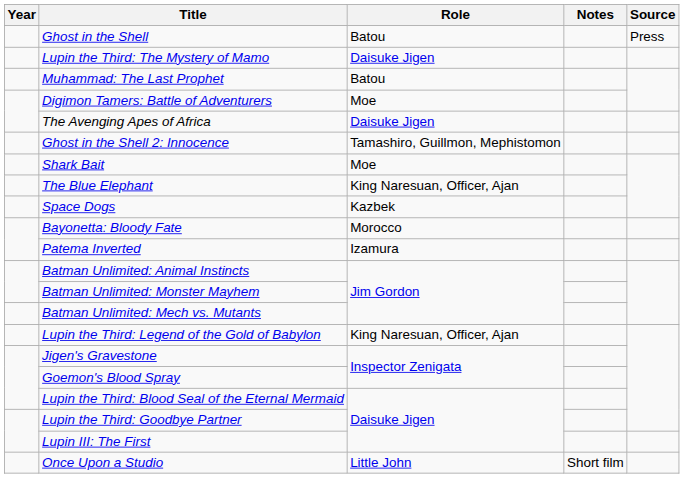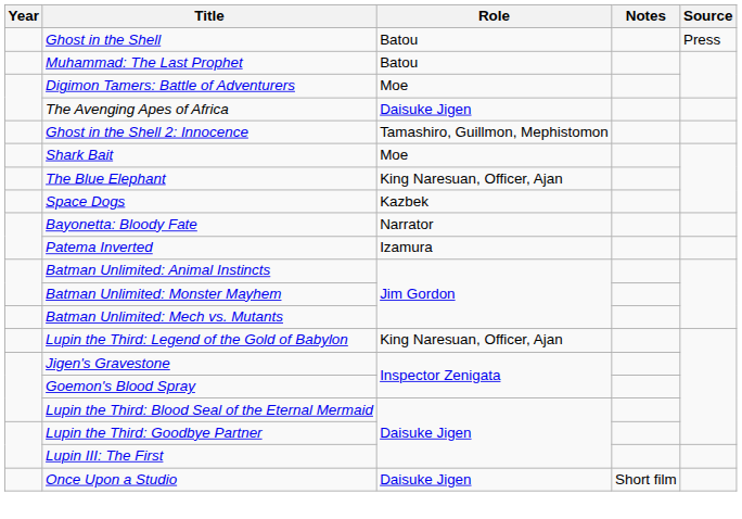 <table class="wikitable sortable plainrowheaders">
 <tr>
 <th>Year</th>
 <th>Title</th>
 <th>Role</th>
 <th class="unsortable">Notes</th>
 <th class="unsortable">Source</th>
 </tr>
 <tr>
 <td></td>
 <td><em><a href='#'>Ghost in the Shell</a></em></td>
 <td>Batou</td>
 <td></td>
 <td>Press</td>
-</tr>
-<tr>
-<td></td>
-<td><em><a href='#'>Lupin the Third: The Mystery of Mamo</a></em></td>
-<td><a href='#'>Daisuke Jigen</a></td>
-<td></td>
-<td></td>
 </tr>
 <tr>
 <td></td>
 <td><em><a href='#'>Muhammad: The Last Prophet</a></em></td>
 <td>Batou</td>
 <td></td>
 <td rowspan="2"></td>
 </tr>
 <tr>
 <td rowspan="2"></td>
 <td><em><a href='#'>Digimon Tamers: Battle of Adventurers</a></em></td>
 <td>Moe</td>
 <td></td>
 </tr>
 <tr>
 <td><em>The Avenging Apes of Africa</em></td>
 <td><a href='#'>Daisuke Jigen</a></td>
 <td></td>
 <td></td>
 </tr>
 <tr>
 <td></td>
 <td><em><a href='#'>Ghost in the Shell 2: Innocence</a></em></td>
 <td>Tamashiro, Guillmon, Mephistomon</td>
 <td></td>
 <td></td>
 </tr>
 <tr>
 <td></td>
 <td><em><a href='#'>Shark Bait</a></em></td>
 <td>Moe</td>
 <td></td>
 <td rowspan="3"></td>
 </tr>
 <tr>
 <td></td>
 <td><em><a href='#'>The Blue Elephant</a></em></td>
 <td>King Naresuan, Officer, Ajan</td>
 <td></td>
 </tr>
 <tr>
 <td></td>
 <td><em><a href='#'>Space Dogs</a></em></td>
 <td>Kazbek</td>
 <td></td>
 </tr>
 <tr>
 <td rowspan="2"></td>
 <td><em><a href='#'>Bayonetta: Bloody Fate</a></em></td>
-<td>Morocco</td>
+<td>Narrator</td>
 <td></td>
 <td></td>
 </tr>
 <tr>
 <td><em><a href='#'>Patema Inverted</a></em></td>
 <td>Izamura</td>
 <td></td>
 <td></td>
 </tr>
 <tr>
 <td rowspan="2"></td>
 <td><em><a href='#'>Batman Unlimited: Animal Instincts</a></em></td>
 <td rowspan="3"><a href='#'>Jim Gordon</a></td>
 <td></td>
 <td rowspan="3"></td>
 </tr>
 <tr>
 <td><em><a href='#'>Batman Unlimited: Monster Mayhem</a></em></td>
 <td></td>
 </tr>
 <tr>
 <td></td>
 <td><em><a href='#'>Batman Unlimited: Mech vs. Mutants</a></em></td>
 <td></td>
 </tr>
 <tr>
 <td></td>
 <td><em><a href='#'>Lupin the Third: Legend of the Gold of Babylon</a></em></td>
 <td>King Naresuan, Officer, Ajan</td>
 <td></td>
 <td rowspan="5"></td>
 </tr>
 <tr>
 <td rowspan="3"></td>
 <td><em><a href='#'>Jigen's Gravestone</a></em></td>
 <td rowspan="2"><a href='#'>Inspector Zenigata</a></td>
 <td></td>
 </tr>
 <tr>
 <td><em><a href='#'>Goemon's Blood Spray</a></em></td>
 <td></td>
 </tr>
 <tr>
 <td><em><a href='#'>Lupin the Third: Blood Seal of the Eternal Mermaid</a></em></td>
 <td rowspan="3"><a href='#'>Daisuke Jigen</a></td>
 <td></td>
 </tr>
 <tr>
 <td rowspan="2"></td>
 <td><em><a href='#'>Lupin the Third: Goodbye Partner</a></em></td>
 <td></td>
 </tr>
 <tr>
 <td><em><a href='#'>Lupin III: The First</a></em></td>
 <td></td>
 <td></td>
 </tr>
 <tr>
 <td></td>
 <td><em><a href='#'>Once Upon a Studio</a></em></td>
-<td><a href='#'>Little John</a></td>
+<td><a href='#'>Daisuke Jigen</a></td>
 <td>Short film</td>
 <td></td>
 </tr>
 </table>
